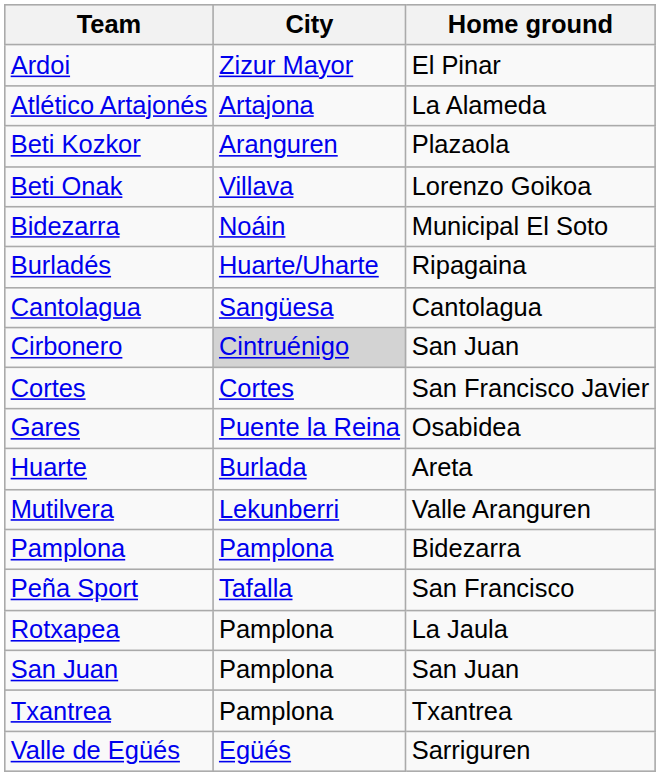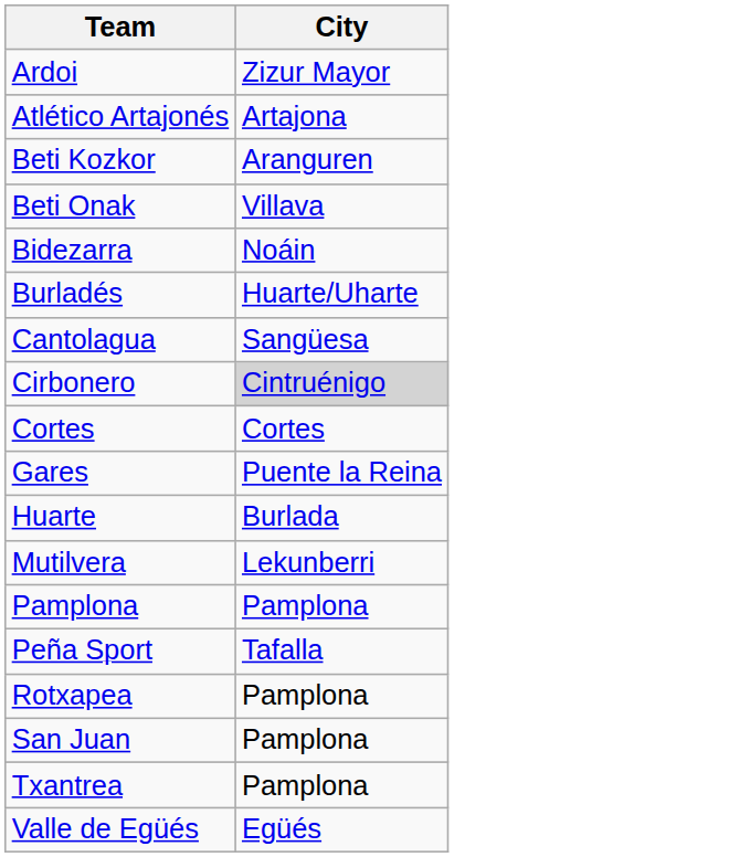 <table class="wikitable sortable">
 <tr>
 <th>Team</th>
 <th>City</th>
-<th>Home ground</th>
 </tr>
 <tr>
 <td><a href='#'>Ardoi</a></td>
 <td><a href='#'>Zizur Mayor</a></td>
-<td>El Pinar</td>
 </tr>
 <tr>
 <td><a href='#'>Atlético Artajonés</a></td>
 <td><a href='#'>Artajona</a></td>
-<td>La Alameda</td>
 </tr>
 <tr>
 <td><a href='#'>Beti Kozkor</a></td>
 <td><a href='#'>Aranguren</a></td>
-<td>Plazaola</td>
 </tr>
 <tr>
 <td><a href='#'>Beti Onak</a></td>
 <td><a href='#'>Villava</a></td>
-<td>Lorenzo Goikoa</td>
 </tr>
 <tr>
 <td><a href='#'>Bidezarra</a></td>
 <td><a href='#'>Noáin</a></td>
-<td>Municipal El Soto</td>
 </tr>
 <tr>
 <td><a href='#'>Burladés</a></td>
 <td><a href='#'>Huarte/Uharte</a></td>
-<td>Ripagaina</td>
 </tr>
 <tr>
 <td><a href='#'>Cantolagua</a></td>
 <td><a href='#'>Sangüesa</a></td>
-<td>Cantolagua</td>
 </tr>
 <tr>
 <td><a href='#'>Cirbonero</a></td>
 <td style="background: lightgrey;"><a href='#'>Cintruénigo</a></td>
-<td>San Juan</td>
 </tr>
 <tr>
 <td><a href='#'>Cortes</a></td>
 <td><a href='#'>Cortes</a></td>
-<td>San Francisco Javier</td>
 </tr>
 <tr>
 <td><a href='#'>Gares</a></td>
 <td><a href='#'>Puente la Reina</a></td>
-<td>Osabidea</td>
 </tr>
 <tr>
 <td><a href='#'>Huarte</a></td>
 <td><a href='#'>Burlada</a></td>
-<td>Areta</td>
 </tr>
 <tr>
 <td><a href='#'>Mutilvera</a></td>
 <td><a href='#'>Lekunberri</a></td>
-<td>Valle Aranguren</td>
 </tr>
 <tr>
 <td><a href='#'>Pamplona</a></td>
 <td><a href='#'>Pamplona</a></td>
-<td>Bidezarra</td>
 </tr>
 <tr>
 <td><a href='#'>Peña Sport</a></td>
 <td><a href='#'>Tafalla</a></td>
-<td>San Francisco</td>
 </tr>
 <tr>
 <td><a href='#'>Rotxapea</a></td>
 <td>Pamplona</td>
-<td>La Jaula</td>
 </tr>
 <tr>
 <td><a href='#'>San Juan</a></td>
 <td>Pamplona</td>
-<td>San Juan</td>
 </tr>
 <tr>
 <td><a href='#'>Txantrea</a></td>
 <td>Pamplona</td>
-<td>Txantrea</td>
 </tr>
 <tr>
 <td><a href='#'>Valle de Egüés</a></td>
 <td><a href='#'>Egüés</a></td>
-<td>Sarriguren</td>
 </tr>
 </table>
